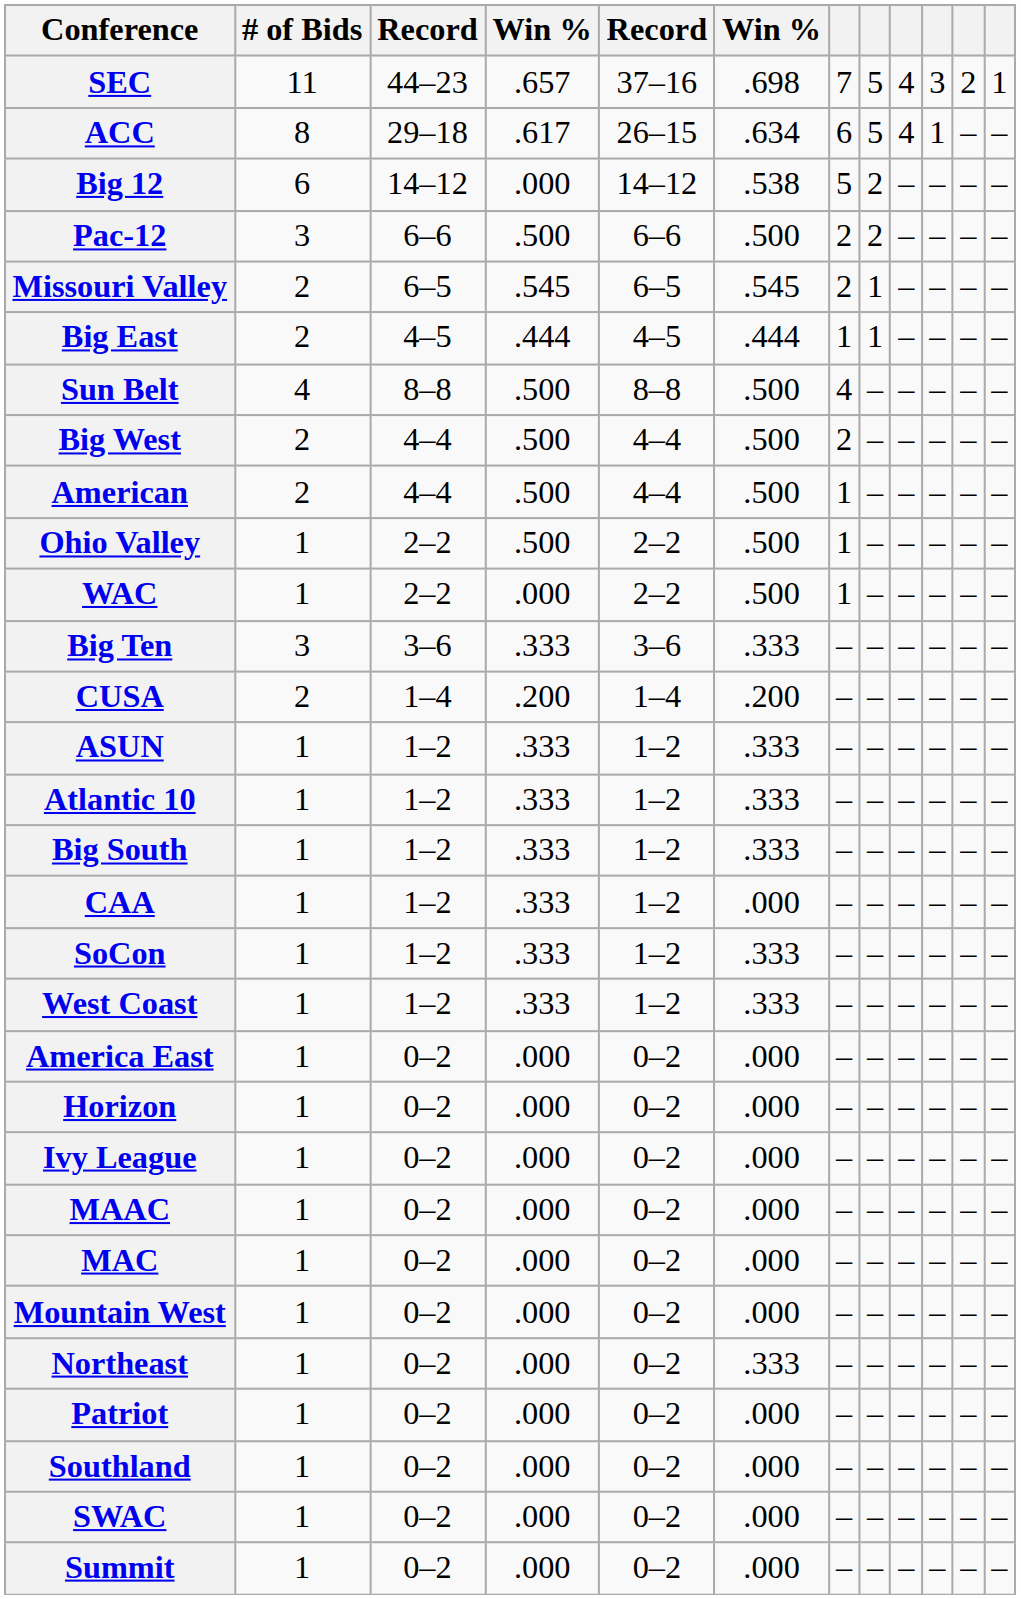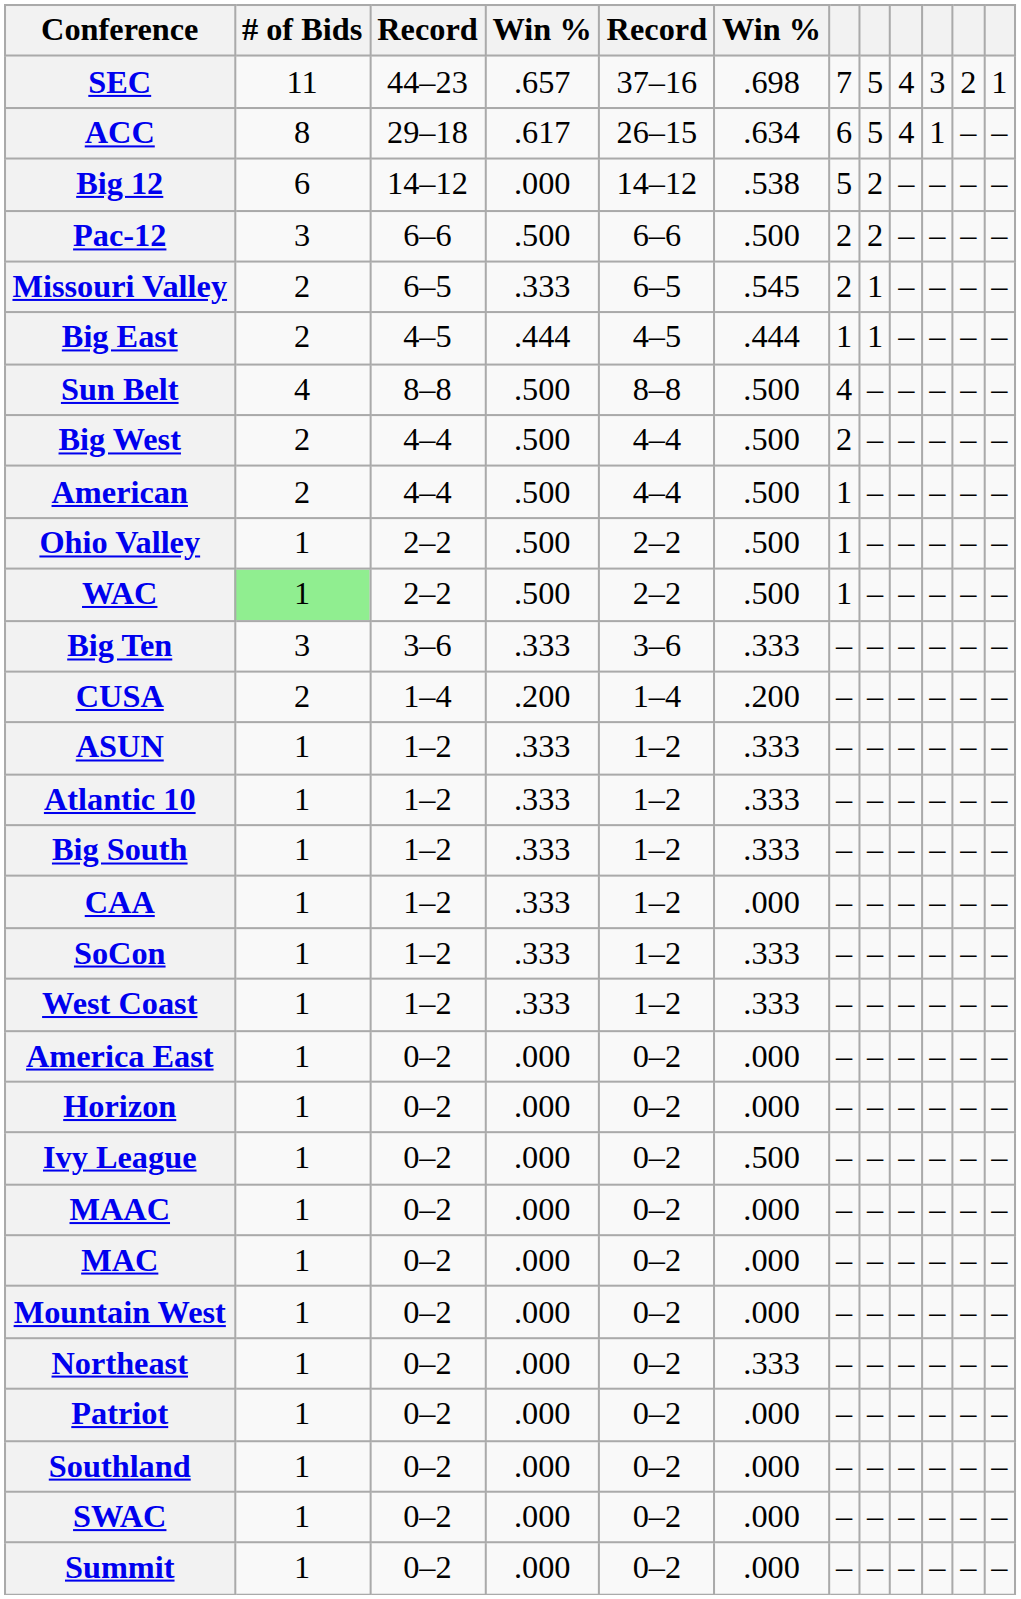 <table class="wikitable sortable plainrowheaders" style="text-align:center">
 <tr>
 <th scope="col">Conference</th>
 <th scope="col"># of Bids</th>
 <th scope="col">Record</th>
 <th scope="col">Win %</th>
 <th scope="col"> Record</th>
 <th scope="col"> Win %</th>
 <th scope="col"></th>
 <th scope="col"></th>
 <th scope="col"></th>
 <th scope="col"></th>
 <th scope="col"></th>
 <th scope="col"></th>
 </tr>
 <tr>
 <th scope="row"><a href='#'>SEC</a></th>
 <td>11</td>
 <td>44–23</td>
 <td>.657</td>
 <td>37–16</td>
 <td>.698</td>
 <td>7</td>
 <td>5</td>
 <td>4</td>
 <td>3</td>
 <td>2</td>
 <td>1</td>
 </tr>
 <tr>
 <th scope="row"><a href='#'>ACC</a></th>
 <td>8</td>
 <td>29–18</td>
 <td>.617</td>
 <td>26–15</td>
 <td>.634</td>
 <td>6</td>
 <td>5</td>
 <td>4</td>
 <td>1</td>
 <td>–</td>
 <td>–</td>
 </tr>
 <tr>
 <th scope="row"><a href='#'>Big 12</a></th>
 <td>6</td>
 <td>14–12</td>
 <td>.000</td>
 <td>14–12</td>
 <td>.538</td>
 <td>5</td>
 <td>2</td>
 <td>–</td>
 <td>–</td>
 <td>–</td>
 <td>–</td>
 </tr>
 <tr p>
 <th scope="row"><a href='#'>Pac-12</a></th>
 <td>3</td>
 <td>6–6</td>
 <td>.500</td>
 <td>6–6</td>
 <td>.500</td>
 <td>2</td>
 <td>2</td>
 <td>–</td>
 <td>–</td>
 <td>–</td>
 <td>–</td>
 </tr>
 <tr>
 <th scope="row"><a href='#'>Missouri Valley</a></th>
 <td>2</td>
 <td>6–5</td>
-<td>.545</td>
+<td>.333</td>
 <td>6–5</td>
 <td>.545</td>
 <td>2</td>
 <td>1</td>
 <td>–</td>
 <td>–</td>
 <td>–</td>
 <td>–</td>
 </tr>
 <tr>
 <th scope="row"><a href='#'>Big East</a></th>
 <td>2</td>
 <td>4–5</td>
 <td>.444</td>
 <td>4–5</td>
 <td>.444</td>
 <td>1</td>
 <td>1</td>
 <td>–</td>
 <td>–</td>
 <td>–</td>
 <td>–</td>
 </tr>
 <tr>
 <th scope="row"><a href='#'>Sun Belt</a></th>
 <td>4</td>
 <td>8–8</td>
 <td>.500</td>
 <td>8–8</td>
 <td>.500</td>
 <td>4</td>
 <td>–</td>
 <td>–</td>
 <td>–</td>
 <td>–</td>
 <td>–</td>
 </tr>
 <tr>
 <th scope="row"><a href='#'>Big West</a></th>
 <td>2</td>
 <td>4–4</td>
 <td>.500</td>
 <td>4–4</td>
 <td>.500</td>
 <td>2</td>
 <td>–</td>
 <td>–</td>
 <td>–</td>
 <td>–</td>
 <td>–</td>
 </tr>
 <tr>
 <th scope="row"><a href='#'>American</a></th>
 <td>2</td>
 <td>4–4</td>
 <td>.500</td>
 <td>4–4</td>
 <td>.500</td>
 <td>1</td>
 <td>–</td>
 <td>–</td>
 <td>–</td>
 <td>–</td>
 <td>–</td>
 </tr>
 <tr>
 <th scope="row"><a href='#'>Ohio Valley</a></th>
 <td>1</td>
 <td>2–2</td>
 <td>.500</td>
 <td>2–2</td>
 <td>.500</td>
 <td>1</td>
 <td>–</td>
 <td>–</td>
 <td>–</td>
 <td>–</td>
 <td>–</td>
 </tr>
 <tr>
 <th scope="row"><a href='#'>WAC</a></th>
-<td>1</td>
+<td style="background: lightgreen;">1</td>
 <td>2–2</td>
-<td>.000</td>
+<td>.500</td>
 <td>2–2</td>
 <td>.500</td>
 <td>1</td>
 <td>–</td>
 <td>–</td>
 <td>–</td>
 <td>–</td>
 <td>–</td>
 </tr>
 <tr>
 <th scope="row"><a href='#'>Big Ten</a></th>
 <td>3</td>
 <td>3–6</td>
 <td>.333</td>
 <td>3–6</td>
 <td>.333</td>
 <td>–</td>
 <td>–</td>
 <td>–</td>
 <td>–</td>
 <td>–</td>
 <td>–</td>
 </tr>
 <tr>
 <th scope="row"><a href='#'>CUSA</a></th>
 <td>2</td>
 <td>1–4</td>
 <td>.200</td>
 <td>1–4</td>
 <td>.200</td>
 <td>–</td>
 <td>–</td>
 <td>–</td>
 <td>–</td>
 <td>–</td>
 <td>–</td>
 </tr>
 <tr>
 <th scope="row"><a href='#'>ASUN</a></th>
 <td>1</td>
 <td>1–2</td>
 <td>.333</td>
 <td>1–2</td>
 <td>.333</td>
 <td>–</td>
 <td>–</td>
 <td>–</td>
 <td>–</td>
 <td>–</td>
 <td>–</td>
 </tr>
 <tr>
 <th scope="row"><a href='#'>Atlantic 10</a></th>
 <td>1</td>
 <td>1–2</td>
 <td>.333</td>
 <td>1–2</td>
 <td>.333</td>
 <td>–</td>
 <td>–</td>
 <td>–</td>
 <td>–</td>
 <td>–</td>
 <td>–</td>
 </tr>
 <tr>
 <th scope="row"><a href='#'>Big South</a></th>
 <td>1</td>
 <td>1–2</td>
 <td>.333</td>
 <td>1–2</td>
 <td>.333</td>
 <td>–</td>
 <td>–</td>
 <td>–</td>
 <td>–</td>
 <td>–</td>
 <td>–</td>
 </tr>
 <tr>
 <th scope="row"><a href='#'>CAA</a></th>
 <td>1</td>
 <td>1–2</td>
 <td>.333</td>
 <td>1–2</td>
 <td>.000</td>
 <td>–</td>
 <td>–</td>
 <td>–</td>
 <td>–</td>
 <td>–</td>
 <td>–</td>
 </tr>
 <tr>
 <th scope="row"><a href='#'>SoCon</a></th>
 <td>1</td>
 <td>1–2</td>
 <td>.333</td>
 <td>1–2</td>
 <td>.333</td>
 <td>–</td>
 <td>–</td>
 <td>–</td>
 <td>–</td>
 <td>–</td>
 <td>–</td>
 </tr>
 <tr>
 <th scope="row"><a href='#'>West Coast</a></th>
 <td>1</td>
 <td>1–2</td>
 <td>.333</td>
 <td>1–2</td>
 <td>.333</td>
 <td>–</td>
 <td>–</td>
 <td>–</td>
 <td>–</td>
 <td>–</td>
 <td>–</td>
 </tr>
 <tr>
 <th scope="row"><a href='#'>America East</a></th>
 <td>1</td>
 <td>0–2</td>
 <td>.000</td>
 <td>0–2</td>
 <td>.000</td>
 <td>–</td>
 <td>–</td>
 <td>–</td>
 <td>–</td>
 <td>–</td>
 <td>–</td>
 </tr>
 <tr>
 <th scope="row"><a href='#'>Horizon</a></th>
 <td>1</td>
 <td>0–2</td>
 <td>.000</td>
 <td>0–2</td>
 <td>.000</td>
 <td>–</td>
 <td>–</td>
 <td>–</td>
 <td>–</td>
 <td>–</td>
 <td>–</td>
 </tr>
 <tr>
 <th scope="row"><a href='#'>Ivy League</a></th>
 <td>1</td>
 <td>0–2</td>
 <td>.000</td>
 <td>0–2</td>
-<td>.000</td>
+<td>.500</td>
 <td>–</td>
 <td>–</td>
 <td>–</td>
 <td>–</td>
 <td>–</td>
 <td>–</td>
 </tr>
 <tr>
 <th scope="row"><a href='#'>MAAC</a></th>
 <td>1</td>
 <td>0–2</td>
 <td>.000</td>
 <td>0–2</td>
 <td>.000</td>
 <td>–</td>
 <td>–</td>
 <td>–</td>
 <td>–</td>
 <td>–</td>
 <td>–</td>
 </tr>
 <tr>
 <th scope="row"><a href='#'>MAC</a></th>
 <td>1</td>
 <td>0–2</td>
 <td>.000</td>
 <td>0–2</td>
 <td>.000</td>
 <td>–</td>
 <td>–</td>
 <td>–</td>
 <td>–</td>
 <td>–</td>
 <td>–</td>
 </tr>
 <tr>
 <th scope="row"><a href='#'>Mountain West</a></th>
 <td>1</td>
 <td>0–2</td>
 <td>.000</td>
 <td>0–2</td>
 <td>.000</td>
 <td>–</td>
 <td>–</td>
 <td>–</td>
 <td>–</td>
 <td>–</td>
 <td>–</td>
 </tr>
 <tr>
 <th scope="row"><a href='#'>Northeast</a></th>
 <td>1</td>
 <td>0–2</td>
 <td>.000</td>
 <td>0–2</td>
 <td>.333</td>
 <td>–</td>
 <td>–</td>
 <td>–</td>
 <td>–</td>
 <td>–</td>
 <td>–</td>
 </tr>
 <tr>
 <th scope="row"><a href='#'>Patriot</a></th>
 <td>1</td>
 <td>0–2</td>
 <td>.000</td>
 <td>0–2</td>
 <td>.000</td>
 <td>–</td>
 <td>–</td>
 <td>–</td>
 <td>–</td>
 <td>–</td>
 <td>–</td>
 </tr>
 <tr>
 <th scope="row"><a href='#'>Southland</a></th>
 <td>1</td>
 <td>0–2</td>
 <td>.000</td>
 <td>0–2</td>
 <td>.000</td>
 <td>–</td>
 <td>–</td>
 <td>–</td>
 <td>–</td>
 <td>–</td>
 <td>–</td>
 </tr>
 <tr>
 <th scope="row"><a href='#'>SWAC</a></th>
 <td>1</td>
 <td>0–2</td>
 <td>.000</td>
 <td>0–2</td>
 <td>.000</td>
 <td>–</td>
 <td>–</td>
 <td>–</td>
 <td>–</td>
 <td>–</td>
 <td>–</td>
 </tr>
 <tr>
 <th scope="row"><a href='#'>Summit</a></th>
 <td>1</td>
 <td>0–2</td>
 <td>.000</td>
 <td>0–2</td>
 <td>.000</td>
 <td>–</td>
 <td>–</td>
 <td>–</td>
 <td>–</td>
 <td>–</td>
 <td>–</td>
 </tr>
 </table>
